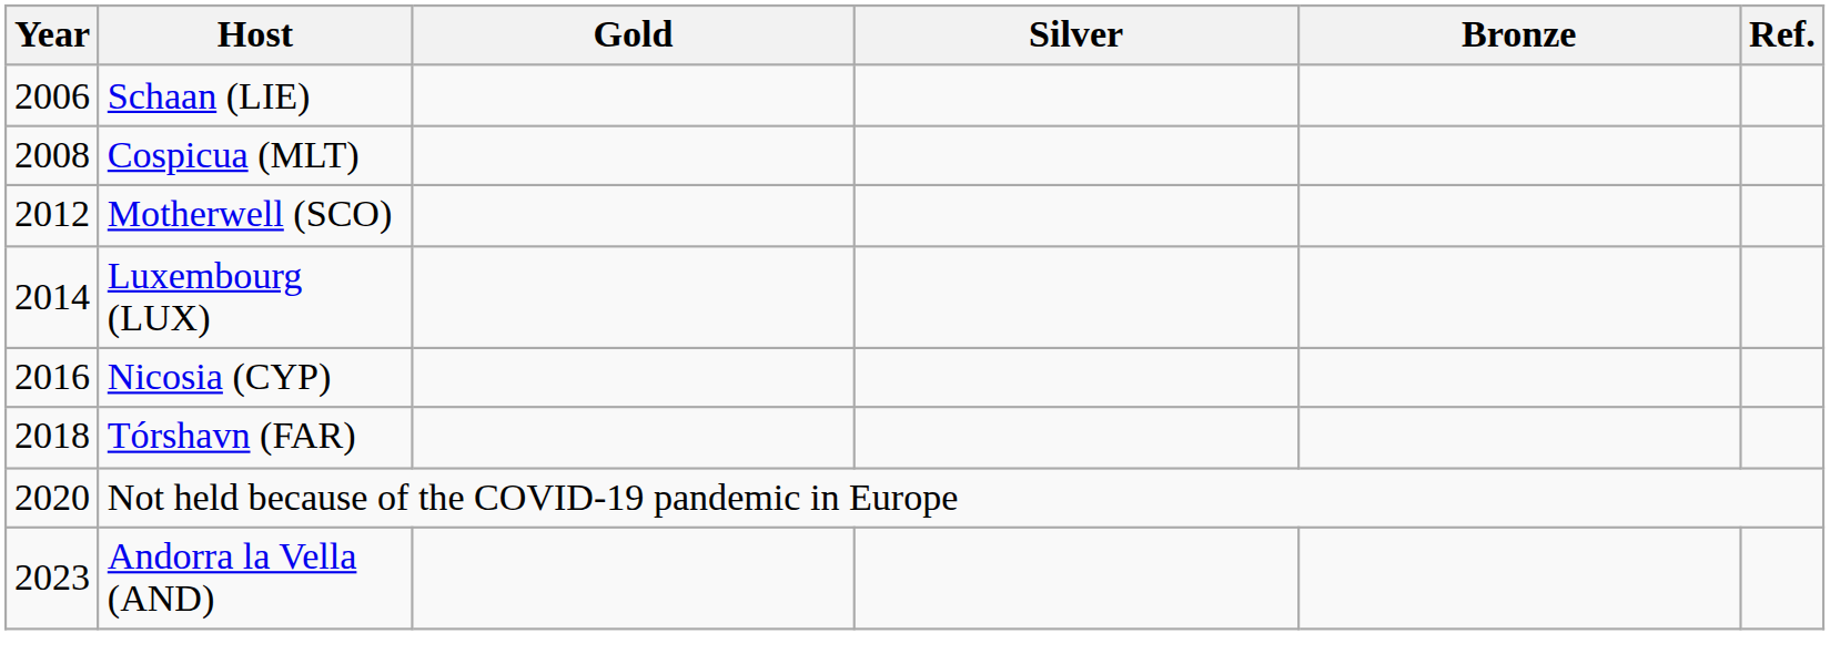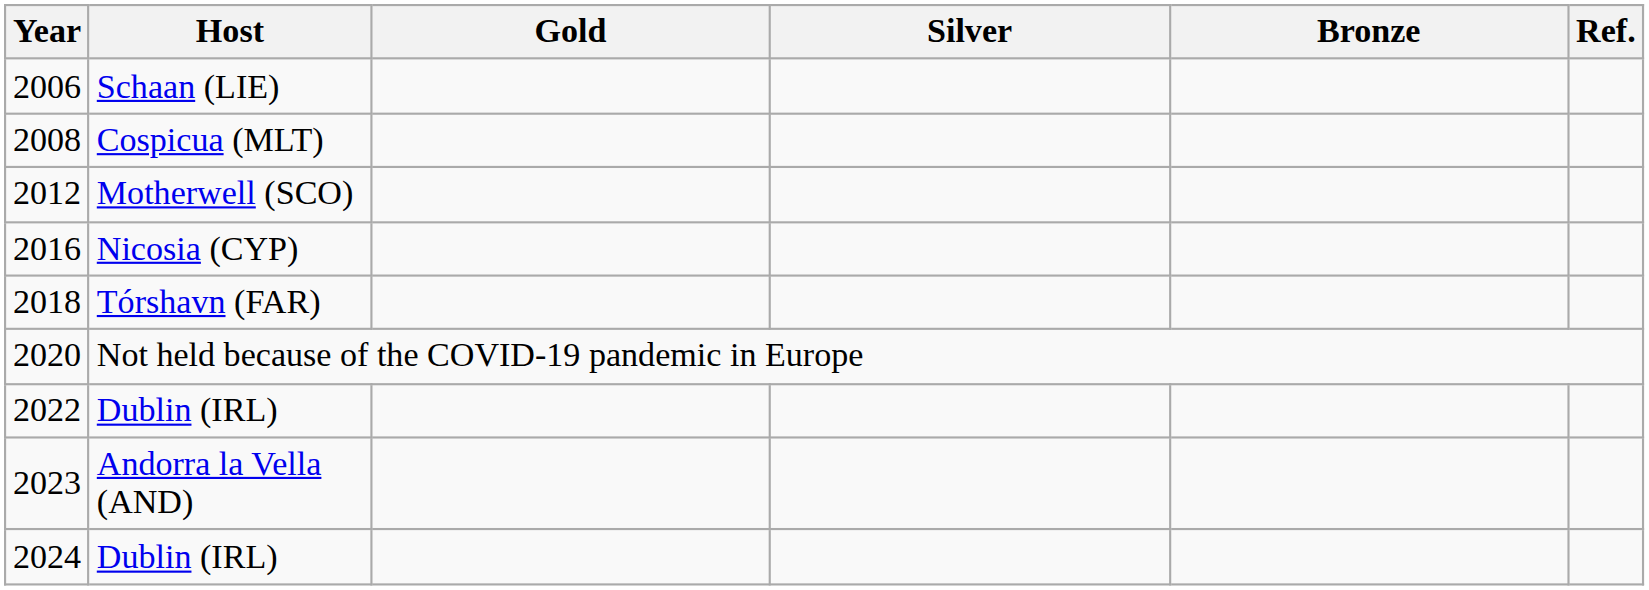 <table class="wikitable">
 <tr>
 <th>Year</th>
 <th width="125px">Host</th>
 <th width="180px" bgcolor="#F7F6A8">Gold</th>
 <th width="180px" bgcolor="#DCE5E5">Silver</th>
 <th width="180px" bgcolor="#FFDAB9">Bronze</th>
 <th>Ref.</th>
 </tr>
 <tr>
 <td>2006</td>
 <td><a href='#'>Schaan</a> (LIE)</td>
 <td></td>
 <td></td>
 <td></td>
 <td></td>
 </tr>
 <tr>
 <td>2008</td>
 <td><a href='#'>Cospicua</a> (MLT)</td>
 <td></td>
 <td></td>
 <td></td>
 <td></td>
 </tr>
 <tr>
 <td>2012</td>
 <td><a href='#'>Motherwell</a> (SCO)</td>
 <td></td>
 <td></td>
 <td></td>
 <td></td>
 </tr>
 <tr>
-<td>2014</td>
-<td><a href='#'>Luxembourg</a> (LUX)</td>
-<td></td>
-<td></td>
-<td></td>
-<td></td>
-</tr>
-<tr>
 <td>2016</td>
 <td><a href='#'>Nicosia</a> (CYP)</td>
 <td></td>
 <td></td>
 <td></td>
 <td></td>
 </tr>
 <tr>
 <td>2018</td>
 <td><a href='#'>Tórshavn</a> (FAR)</td>
 <td></td>
 <td></td>
 <td></td>
 <td></td>
 </tr>
 <tr>
 <td>2020</td>
 <td colspan=5>Not held because of the COVID-19 pandemic in Europe</td>
 </tr>
 <tr>
+<td>2022</td>
+<td><a href='#'>Dublin</a> (IRL)</td>
+<td></td>
+<td></td>
+<td></td>
+<td></td>
+</tr>
+<tr>
 <td>2023</td>
 <td><a href='#'>Andorra la Vella</a> (AND)</td>
 <td></td>
 <td></td>
 <td></td>
 <td></td>
 </tr>
+<tr>
+<td>2024</td>
+<td><a href='#'>Dublin</a> (IRL)</td>
+<td></td>
+<td></td>
+<td></td>
+<td></td>
+</tr>
 </table>
